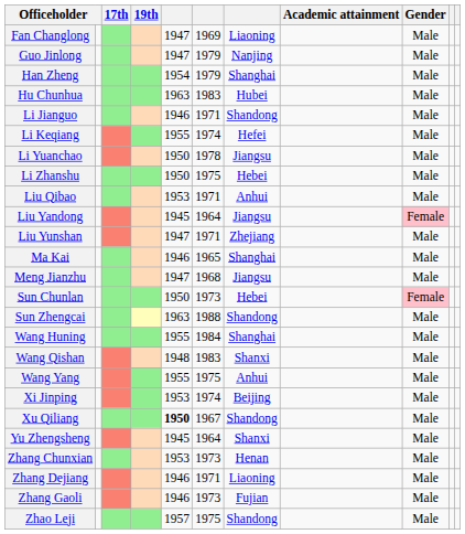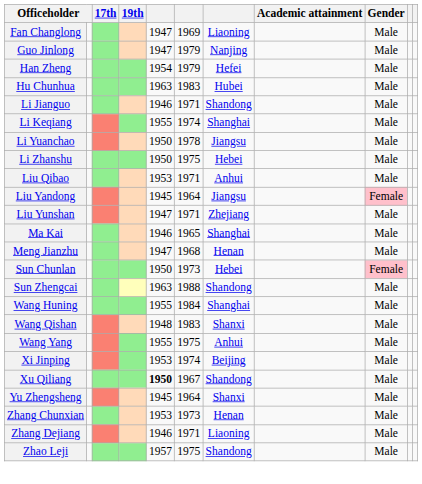 <table class="wikitable sortable" style=text-align:center>
 <tr>
 <th scope=col colspan="2">Officeholder</th>
 <th scope=col><a href='#'>17th</a></th>
 <th scope=col><a href='#'>19th</a></th>
 <th scope=col></th>
 <th scope=col></th>
 <th scope=col></th>
 <th scope=col>Academic attainment</th>
 <th scope=col>Gender</th>
 <th scope=col></th>
 <th scope=col class="unsortable"></th>
 </tr>
 <tr>
 <th align="center" scope="row" style="font-weight:normal;"><a href='#'>Fan Changlong</a></th>
 <td></td>
 <td bgcolor = LightGreen></td>
 <td bgcolor = PeachPuff></td>
 <td>1947</td>
 <td>1969</td>
 <td><a href='#'>Liaoning</a></td>
 <td></td>
 <td>Male</td>
 <td></td>
 <td></td>
 </tr>
 <tr>
 <th align="center" scope="row" style="font-weight:normal;"><a href='#'>Guo Jinlong</a></th>
 <td></td>
 <td bgcolor = LightGreen></td>
 <td bgcolor = PeachPuff></td>
 <td>1947</td>
 <td>1979</td>
 <td><a href='#'>Nanjing</a></td>
 <td></td>
 <td>Male</td>
 <td></td>
 <td></td>
 </tr>
 <tr>
 <th align="center" scope="row" style="font-weight:normal;"><a href='#'>Han Zheng</a></th>
 <td></td>
 <td bgcolor = LightGreen></td>
 <td bgcolor = LightGreen></td>
 <td>1954</td>
 <td>1979</td>
-<td><a href='#'>Shanghai</a></td>
+<td><a href='#'>Hefei</a></td>
 <td></td>
 <td>Male</td>
 <td></td>
 <td></td>
 </tr>
 <tr>
 <th align="center" scope="row" style="font-weight:normal;"><a href='#'>Hu Chunhua</a></th>
 <td></td>
 <td bgcolor = LightGreen></td>
 <td bgcolor = LightGreen></td>
 <td>1963</td>
 <td>1983</td>
 <td><a href='#'>Hubei</a></td>
 <td></td>
 <td>Male</td>
 <td></td>
 <td></td>
 </tr>
 <tr>
 <th align="center" scope="row" style="font-weight:normal;"><a href='#'>Li Jianguo</a></th>
 <td></td>
 <td bgcolor = LightGreen></td>
 <td bgcolor = PeachPuff></td>
 <td>1946</td>
 <td>1971</td>
 <td><a href='#'>Shandong</a></td>
 <td></td>
 <td>Male</td>
 <td></td>
 <td></td>
 </tr>
 <tr>
 <th align="center" scope="row" style="font-weight:normal;"><a href='#'>Li Keqiang</a></th>
 <td></td>
 <td bgcolor = Salmon></td>
 <td bgcolor = LightGreen></td>
 <td>1955</td>
 <td>1974</td>
-<td><a href='#'>Hefei</a></td>
+<td><a href='#'>Shanghai</a></td>
 <td></td>
 <td>Male</td>
 <td></td>
 <td></td>
 </tr>
 <tr>
 <th align="center" scope="row" style="font-weight:normal;"><a href='#'>Li Yuanchao</a></th>
 <td></td>
 <td bgcolor = Salmon></td>
 <td bgcolor = PeachPuff></td>
 <td>1950</td>
 <td>1978</td>
 <td><a href='#'>Jiangsu</a></td>
 <td></td>
 <td>Male</td>
 <td></td>
 <td></td>
 </tr>
 <tr>
 <th align="center" scope="row" style="font-weight:normal;"><a href='#'>Li Zhanshu</a></th>
 <td></td>
 <td bgcolor = LightGreen></td>
 <td bgcolor = LightGreen></td>
 <td>1950</td>
 <td>1975</td>
 <td><a href='#'>Hebei</a></td>
 <td></td>
 <td>Male</td>
 <td></td>
 <td></td>
 </tr>
 <tr>
 <th align="center" scope="row" style="font-weight:normal;"><a href='#'>Liu Qibao</a></th>
 <td></td>
 <td bgcolor = LightGreen></td>
 <td bgcolor = PeachPuff></td>
 <td>1953</td>
 <td>1971</td>
 <td><a href='#'>Anhui</a></td>
 <td></td>
 <td>Male</td>
 <td></td>
 <td></td>
 </tr>
 <tr>
 <th align="center" scope="row" style="font-weight:normal;"><a href='#'>Liu Yandong</a></th>
 <td></td>
 <td bgcolor = Salmon></td>
 <td bgcolor = PeachPuff></td>
 <td>1945</td>
 <td>1964</td>
 <td><a href='#'>Jiangsu</a></td>
 <td></td>
 <td style="background: Pink">Female</td>
 <td></td>
 <td></td>
 </tr>
 <tr>
 <th align="center" scope="row" style="font-weight:normal;"><a href='#'>Liu Yunshan</a></th>
 <td></td>
 <td bgcolor = Salmon></td>
 <td bgcolor = PeachPuff></td>
 <td>1947</td>
 <td>1971</td>
 <td><a href='#'>Zhejiang</a></td>
 <td></td>
 <td>Male</td>
 <td></td>
 <td></td>
 </tr>
 <tr>
 <th align="center" scope="row" style="font-weight:normal;"><a href='#'>Ma Kai</a></th>
 <td></td>
 <td bgcolor = LightGreen></td>
 <td bgcolor = PeachPuff></td>
 <td>1946</td>
 <td>1965</td>
 <td><a href='#'>Shanghai</a></td>
 <td></td>
 <td>Male</td>
 <td></td>
 <td></td>
 </tr>
 <tr>
 <th align="center" scope="row" style="font-weight:normal;"><a href='#'>Meng Jianzhu</a></th>
 <td></td>
 <td bgcolor = LightGreen></td>
 <td bgcolor = PeachPuff></td>
 <td>1947</td>
 <td>1968</td>
-<td><a href='#'>Jiangsu</a></td>
+<td><a href='#'>Henan</a></td>
 <td></td>
 <td>Male</td>
 <td></td>
 <td></td>
 </tr>
 <tr>
 <th align="center" scope="row" style="font-weight:normal;"><a href='#'>Sun Chunlan</a></th>
 <td></td>
 <td bgcolor = LightGreen></td>
 <td bgcolor = LightGreen></td>
 <td>1950</td>
 <td>1973</td>
 <td><a href='#'>Hebei</a></td>
 <td></td>
 <td style="background: Pink">Female</td>
 <td></td>
 <td></td>
 </tr>
 <tr>
 <th align="center" scope="row" style="font-weight:normal;"><a href='#'>Sun Zhengcai</a></th>
 <td></td>
 <td bgcolor = LightGreen></td>
 <td bgcolor = ffffbb></td>
 <td>1963</td>
 <td>1988</td>
 <td><a href='#'>Shandong</a></td>
 <td></td>
 <td>Male</td>
 <td></td>
 <td></td>
 </tr>
 <tr>
 <th align="center" scope="row" style="font-weight:normal;"><a href='#'>Wang Huning</a></th>
 <td></td>
 <td bgcolor = LightGreen></td>
 <td bgcolor = LightGreen></td>
 <td>1955</td>
 <td>1984</td>
 <td><a href='#'>Shanghai</a></td>
 <td></td>
 <td>Male</td>
 <td></td>
 <td></td>
 </tr>
 <tr>
 <th align="center" scope="row" style="font-weight:normal;"><a href='#'>Wang Qishan</a></th>
 <td></td>
 <td bgcolor = Salmon></td>
 <td bgcolor = PeachPuff></td>
 <td>1948</td>
 <td>1983</td>
 <td><a href='#'>Shanxi</a></td>
 <td></td>
 <td>Male</td>
 <td></td>
 <td></td>
 </tr>
 <tr>
 <th align="center" scope="row" style="font-weight:normal;"><a href='#'>Wang Yang</a></th>
 <td></td>
 <td bgcolor = Salmon></td>
 <td bgcolor = LightGreen></td>
 <td>1955</td>
 <td>1975</td>
 <td><a href='#'>Anhui</a></td>
 <td></td>
 <td>Male</td>
 <td></td>
 <td></td>
 </tr>
 <tr>
 <th align="center" scope="row" style="font-weight:normal;"><a href='#'>Xi Jinping</a></th>
 <td></td>
 <td bgcolor = Salmon></td>
 <td bgcolor = LightGreen></td>
 <td>1953</td>
 <td>1974</td>
 <td><a href='#'>Beijing</a></td>
 <td></td>
 <td>Male</td>
 <td></td>
 <td></td>
 </tr>
 <tr>
 <th align="center" scope="row" style="font-weight:normal;"><a href='#'>Xu Qiliang</a></th>
 <td></td>
 <td bgcolor = LightGreen></td>
 <td bgcolor = LightGreen></td>
 <td><strong>1950</strong></td>
 <td>1967</td>
 <td><a href='#'>Shandong</a></td>
 <td></td>
 <td>Male</td>
 <td></td>
 <td></td>
 </tr>
 <tr>
 <th align="center" scope="row" style="font-weight:normal;"><a href='#'>Yu Zhengsheng</a></th>
 <td></td>
 <td bgcolor = Salmon></td>
 <td bgcolor = PeachPuff></td>
 <td>1945</td>
 <td>1964</td>
 <td><a href='#'>Shanxi</a></td>
 <td></td>
 <td>Male</td>
 <td></td>
 <td></td>
 </tr>
 <tr>
 <th align="center" scope="row" style="font-weight:normal;"><a href='#'>Zhang&nbsp;Chunxian</a></th>
 <td></td>
 <td bgcolor = LightGreen></td>
 <td bgcolor = PeachPuff></td>
 <td>1953</td>
 <td>1973</td>
 <td><a href='#'>Henan</a></td>
 <td></td>
 <td>Male</td>
 <td></td>
 <td></td>
 </tr>
 <tr>
 <th align="center" scope="row" style="font-weight:normal;"><a href='#'>Zhang Dejiang</a></th>
 <td></td>
 <td bgcolor = Salmon></td>
 <td bgcolor = PeachPuff></td>
 <td>1946</td>
 <td>1971</td>
 <td><a href='#'>Liaoning</a></td>
 <td></td>
 <td>Male</td>
 <td></td>
 <td></td>
 </tr>
 <tr>
-<th align="center" scope="row" style="font-weight:normal;"><a href='#'>Zhang Gaoli</a></th>
-<td></td>
-<td bgcolor = Salmon></td>
-<td bgcolor = PeachPuff></td>
-<td>1946</td>
-<td>1973</td>
-<td><a href='#'>Fujian</a></td>
-<td></td>
-<td>Male</td>
-<td></td>
-<td></td>
-</tr>
-<tr>
 <th align="center" scope="row" style="font-weight:normal;"><a href='#'>Zhao Leji</a></th>
 <td></td>
 <td bgcolor = LightGreen></td>
 <td bgcolor = LightGreen></td>
 <td>1957</td>
 <td>1975</td>
 <td><a href='#'>Shandong</a></td>
 <td></td>
 <td>Male</td>
 <td></td>
 <td></td>
 </tr>
 </table>
